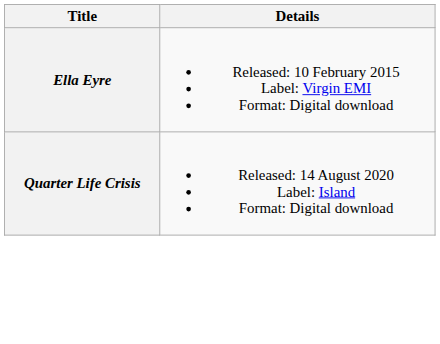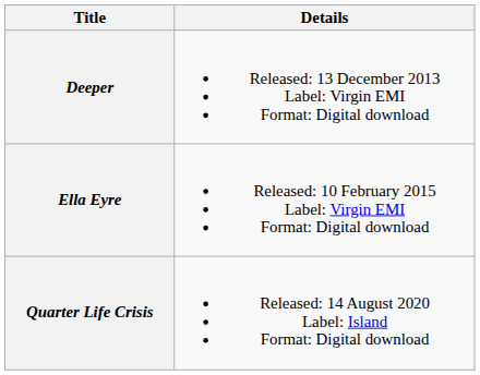 <table class="wikitable plainrowheaders" style="text-align:center;">
 <tr>
 <th scope="col" style="width:10em;">Title</th>
 <th scope="col" style="width:18em;">Details</th>
+</tr>
+<tr>
+<th scope="row"><em>Deeper</em></th>
+<td><br><ul><li>Released: 13 December 2013</li><li>Label: Virgin EMI</li><li>Format: Digital download</li></ul></td>
 </tr>
 <tr>
 <th scope="row"><em>Ella Eyre</em></th>
 <td><br><ul><li>Released: 10 February 2015</li><li>Label: <a href='#'>Virgin EMI</a> </li><li>Format: Digital download</li></ul></td>
 </tr>
 <tr>
 <th scope="row"><em>Quarter Life Crisis</em></th>
 <td><br><ul><li>Released: 14 August 2020</li><li>Label: <a href='#'>Island</a></li><li>Format: Digital download</li></ul></td>
 </tr>
 </table>
